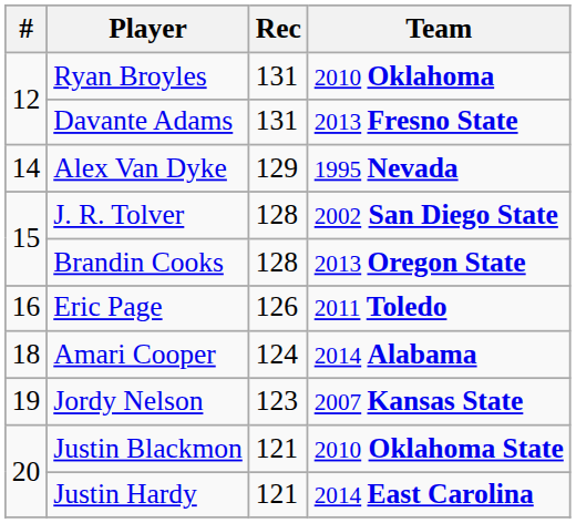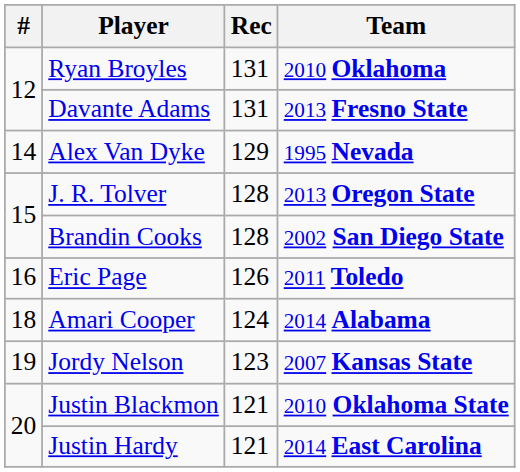 <table class="wikitable" style="font-size:90%; white-space: nowrap;">
 <tr>
 <th>#</th>
 <th>Player</th>
 <th>Rec</th>
 <th>Team</th>
 </tr>
 <tr>
 <td rowspan=2>12</td>
 <td><a href='#'>Ryan Broyles</a></td>
 <td>131</td>
 <td><small> <a href='#'>2010</a> </small> <strong><a href='#'>Oklahoma</a></strong></td>
 </tr>
 <tr>
 <td><a href='#'>Davante Adams</a></td>
 <td>131</td>
 <td><small><a href='#'>2013</a> </small> <strong><a href='#'>Fresno State</a></strong></td>
 </tr>
 <tr>
 <td>14</td>
 <td><a href='#'>Alex Van Dyke</a></td>
 <td>129</td>
 <td><small><a href='#'>1995</a> </small> <strong><a href='#'>Nevada</a></strong></td>
 </tr>
 <tr>
 <td rowspan=2>15</td>
 <td><a href='#'>J. R. Tolver</a></td>
 <td>128</td>
-<td><small> <a href='#'>2002</a></small> <strong><a href='#'>San Diego State</a></strong></td>
+<td><small> <a href='#'>2013</a> </small> <strong><a href='#'>Oregon State</a></strong></td>
 </tr>
 <tr>
 <td><a href='#'>Brandin Cooks</a></td>
 <td>128</td>
-<td><small> <a href='#'>2013</a> </small> <strong><a href='#'>Oregon State</a></strong></td>
+<td><small> <a href='#'>2002</a></small> <strong><a href='#'>San Diego State</a></strong></td>
 </tr>
 <tr>
 <td>16</td>
 <td><a href='#'>Eric Page</a></td>
 <td>126</td>
 <td><small> <a href='#'>2011</a> </small> <strong><a href='#'>Toledo</a></strong></td>
 </tr>
 <tr>
 <td>18</td>
 <td><a href='#'>Amari Cooper</a></td>
 <td>124</td>
 <td><small> <a href='#'>2014</a> </small> <strong><a href='#'>Alabama</a></strong></td>
 </tr>
 <tr>
 <td>19</td>
 <td><a href='#'>Jordy Nelson</a></td>
 <td>123</td>
 <td><small> <a href='#'>2007</a> </small> <strong><a href='#'>Kansas State</a></strong></td>
 </tr>
 <tr>
 <td rowspan=2>20</td>
 <td><a href='#'>Justin Blackmon</a></td>
 <td>121</td>
 <td><small> <a href='#'>2010</a></small> <strong><a href='#'>Oklahoma State</a></strong></td>
 </tr>
 <tr>
 <td><a href='#'>Justin Hardy</a></td>
 <td>121</td>
 <td><small> <a href='#'>2014</a> </small> <strong><a href='#'>East Carolina</a></strong></td>
 </tr>
 </table>
